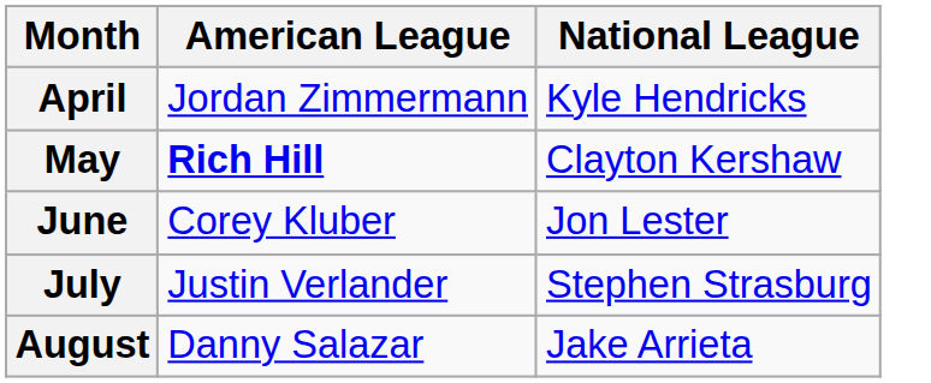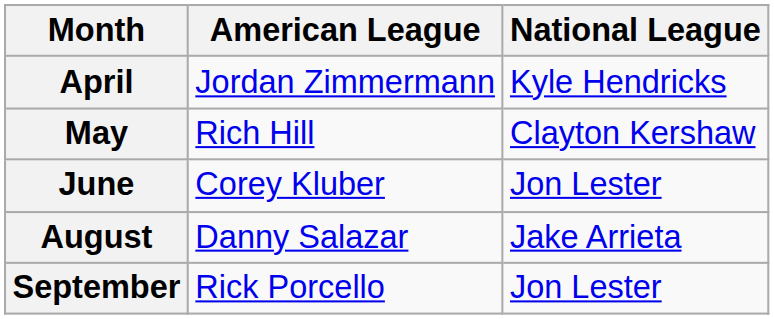 <table class="wikitable">
 <tr>
 <th>Month</th>
 <th>American League</th>
 <th>National League</th>
 </tr>
 <tr>
 <th>April</th>
 <td><a href='#'>Jordan Zimmermann</a></td>
 <td><a href='#'>Kyle Hendricks</a></td>
 </tr>
 <tr>
 <th>May</th>
-<td><strong><a href='#'>Rich Hill</a></strong></td>
+<td><a href='#'>Rich Hill</a></td>
 <td><a href='#'>Clayton Kershaw</a></td>
 </tr>
 <tr>
 <th>June</th>
 <td><a href='#'>Corey Kluber</a></td>
 <td><a href='#'>Jon Lester</a></td>
 </tr>
 <tr>
-<th>July</th>
-<td><a href='#'>Justin Verlander</a></td>
-<td><a href='#'>Stephen Strasburg</a></td>
-</tr>
-<tr>
 <th>August</th>
 <td><a href='#'>Danny Salazar</a></td>
 <td><a href='#'>Jake Arrieta</a></td>
 </tr>
+<tr>
+<th>September</th>
+<td><a href='#'>Rick Porcello</a></td>
+<td><a href='#'>Jon Lester</a></td>
+</tr>
 </table>
